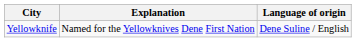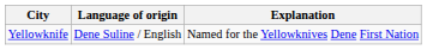 <table class="wikitable sortable">
 <tr>
 <th>City</th>
+<th>Language of origin</th>
 <th>Explanation</th>
-<th>Language of origin</th>
 </tr>
 <tr>
 <td><a href='#'>Yellowknife</a></td>
+<td><a href='#'>Dene Suline</a> / English</td>
 <td>Named for the <a href='#'>Yellowknives</a> <a href='#'>Dene</a> <a href='#'>First Nation</a></td>
-<td><a href='#'>Dene Suline</a> / English</td>
 </tr>
 </table>
